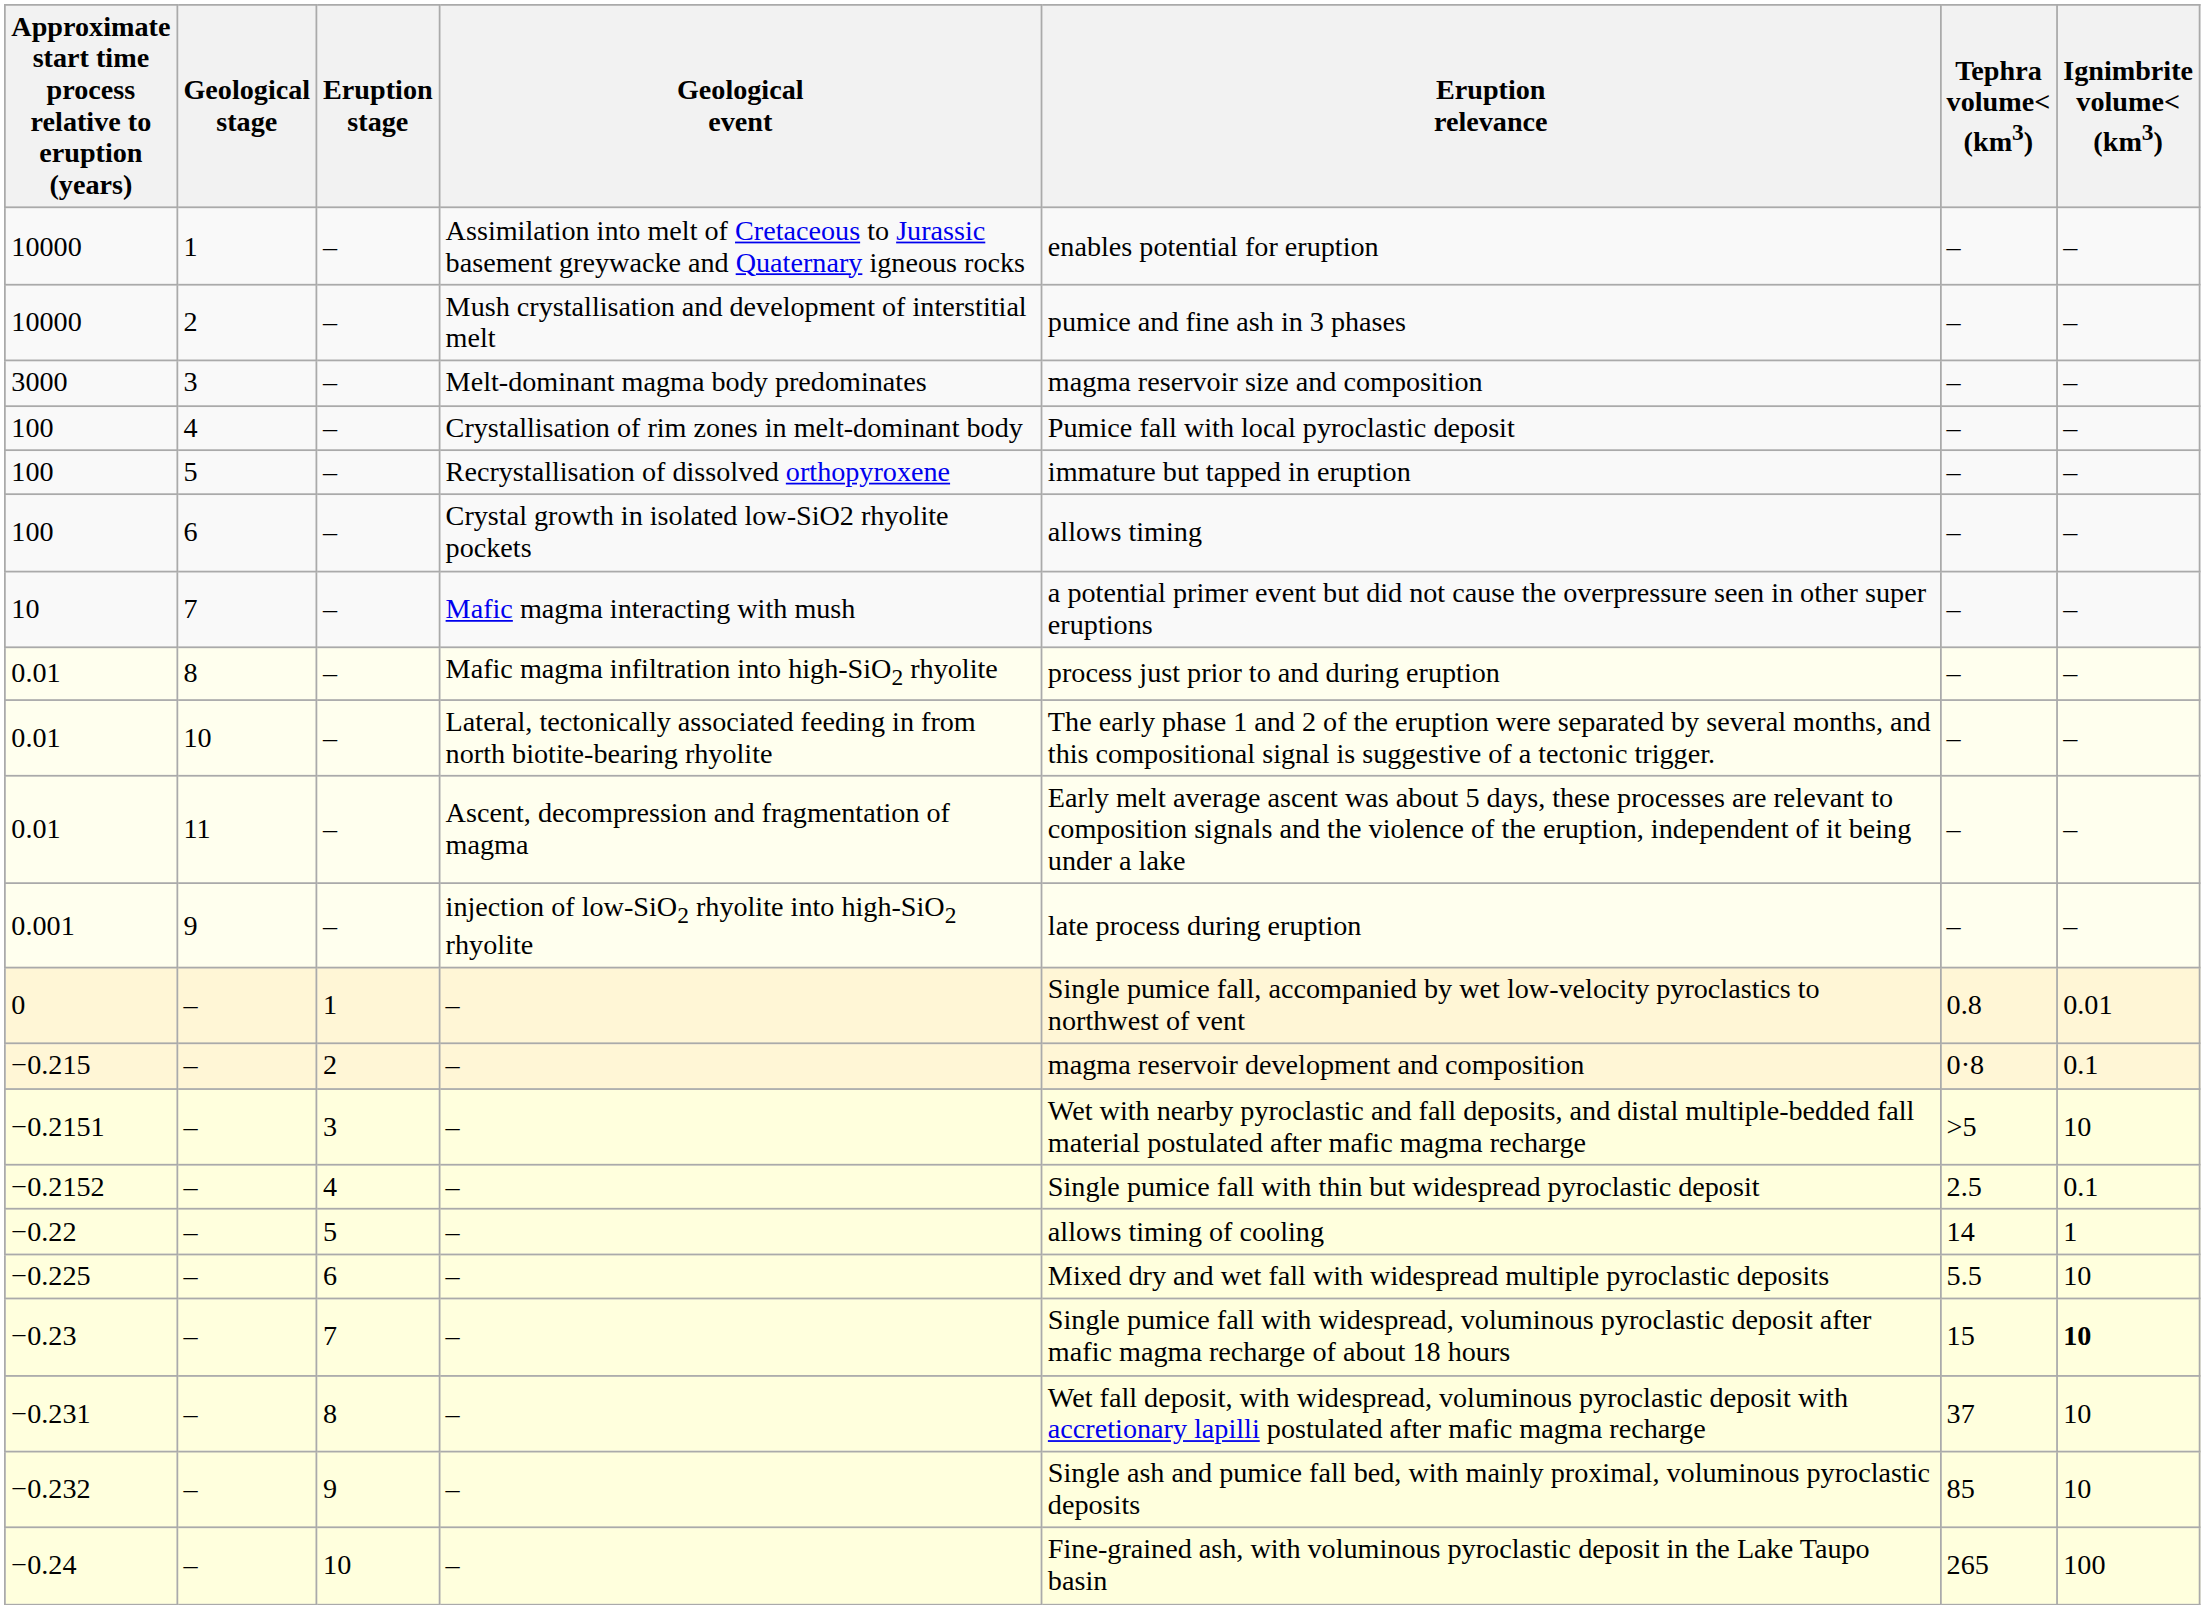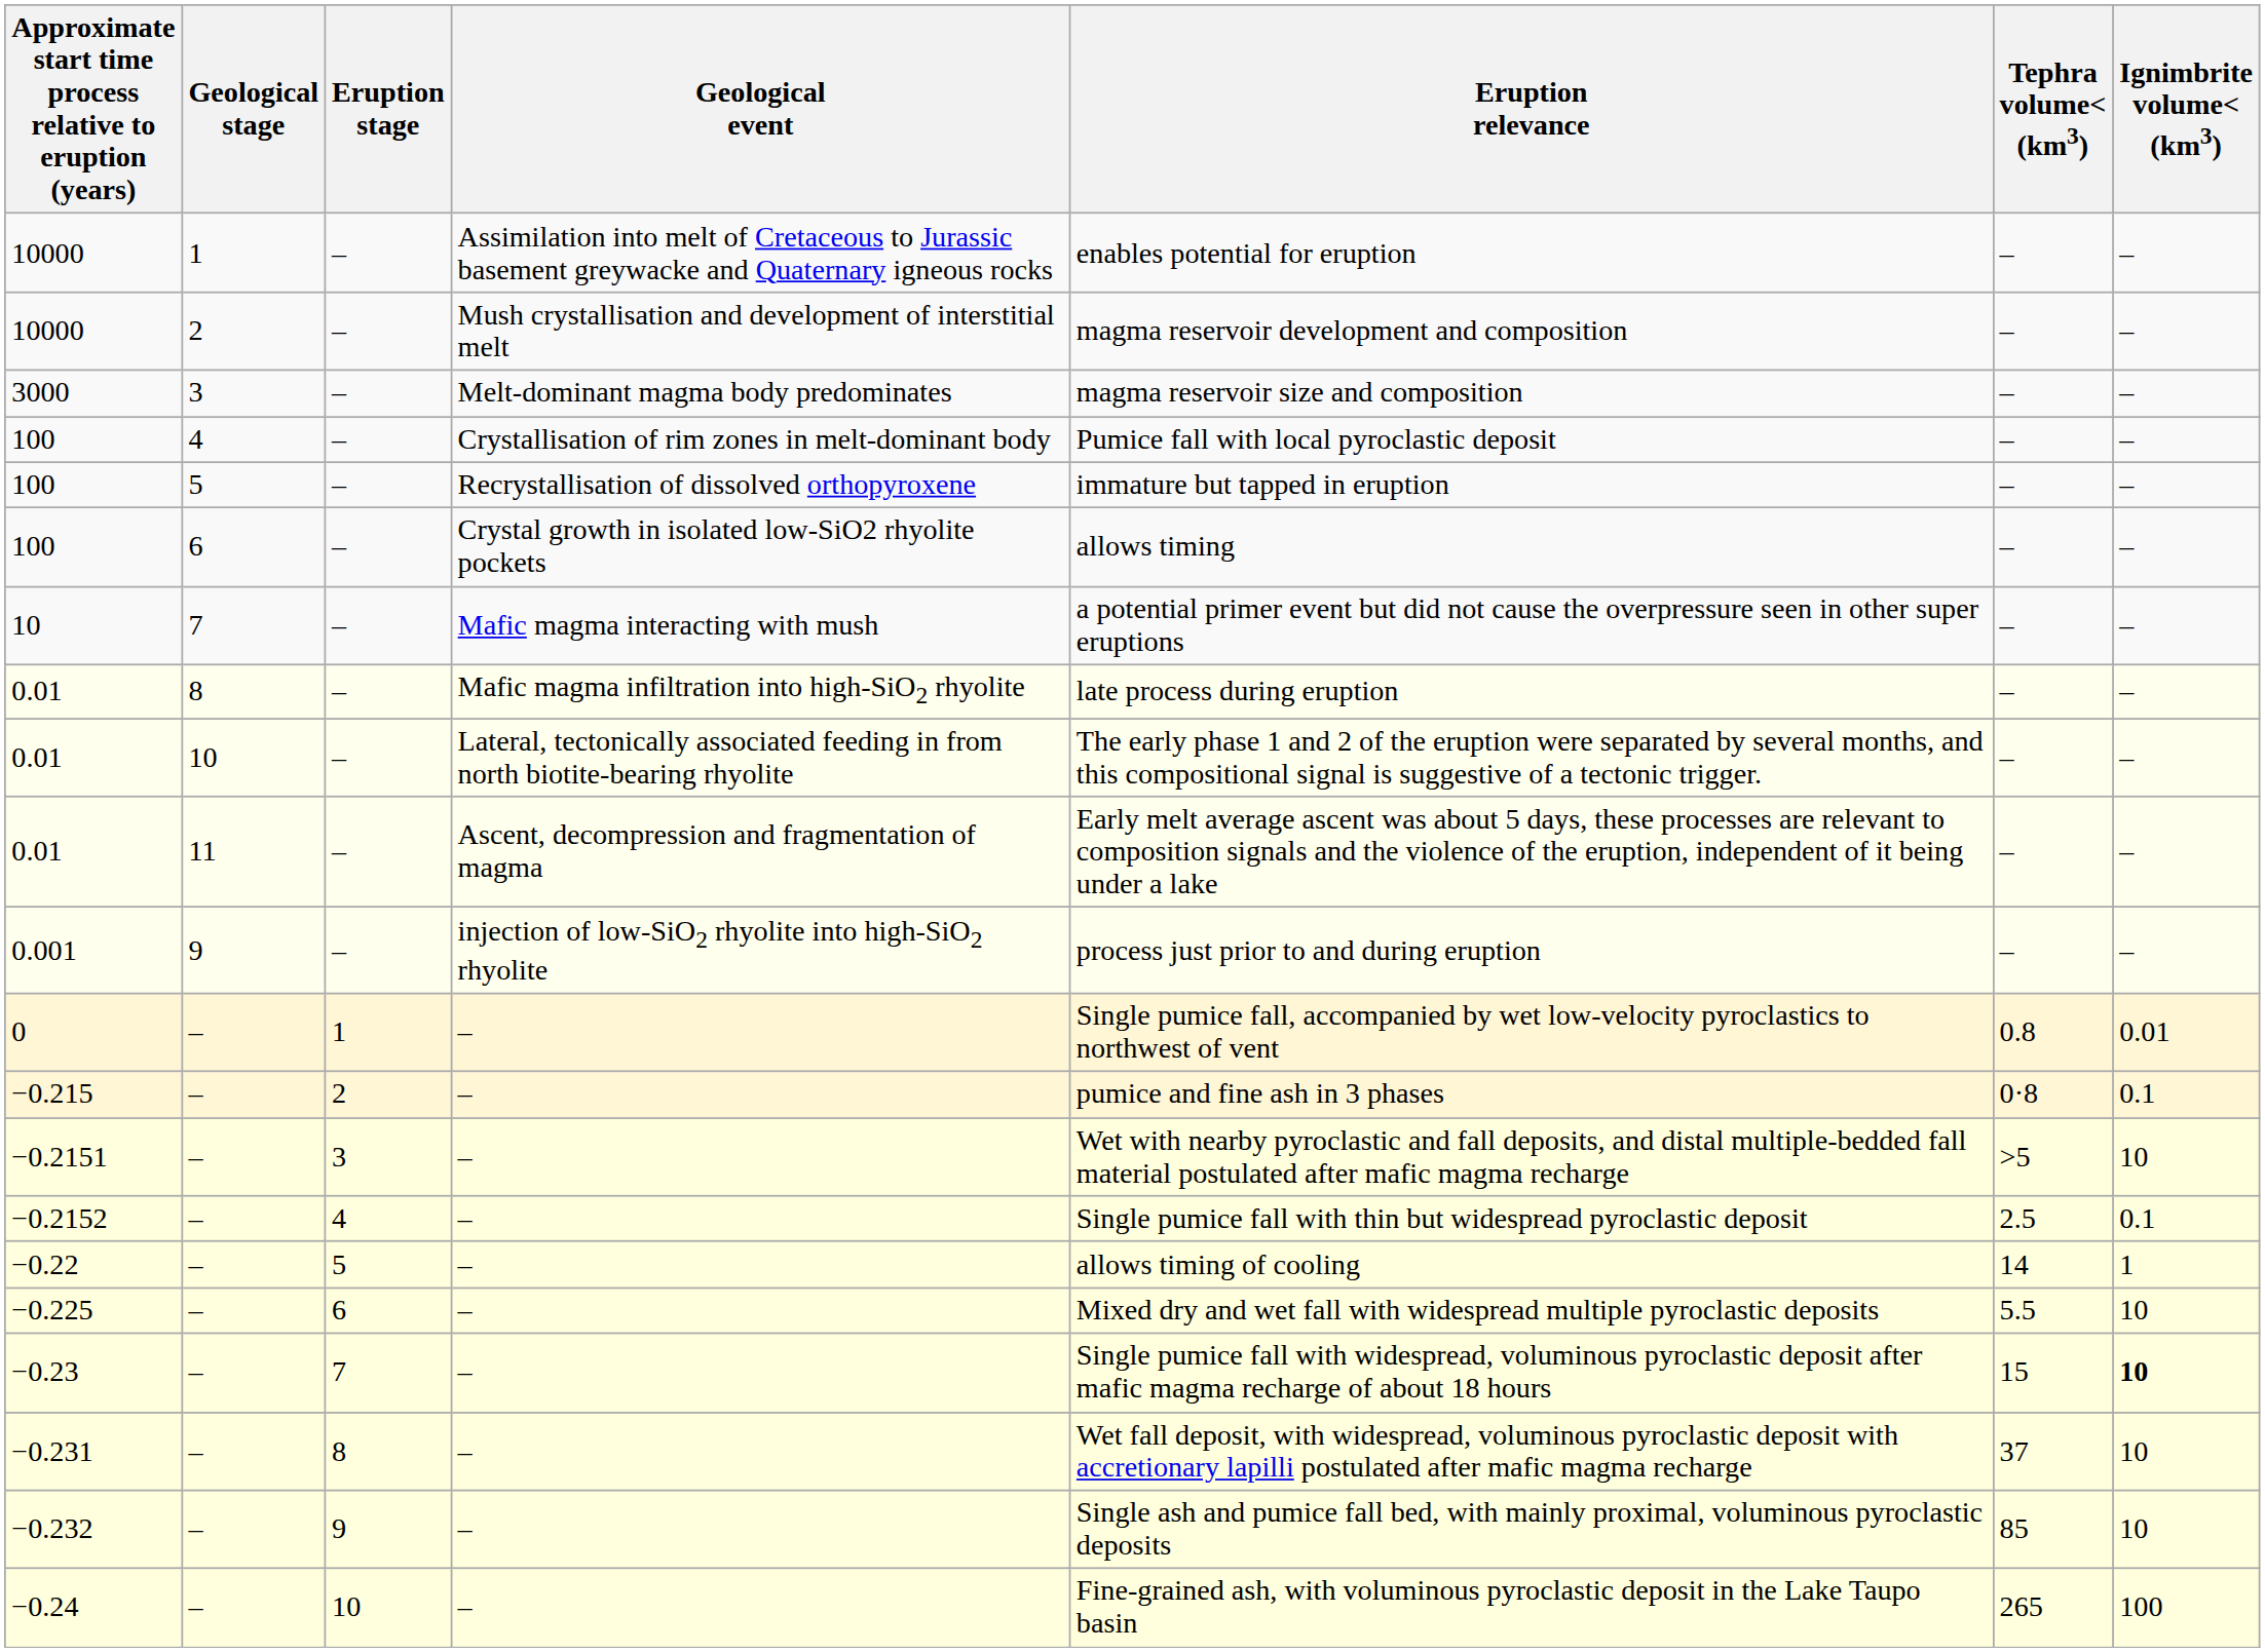 <table class="wikitable sortable">
 <tr>
 <th>Approximate<br>start time<br>process<br>relative to<br>eruption<br>(years)</th>
 <th>Geological<br>stage</th>
 <th>Eruption<br>stage</th>
 <th>Geological<br>event</th>
 <th>Eruption<br>relevance</th>
 <th>Tephra<br>volume<<br>(km<sup>3</sup>)</th>
 <th>Ignimbrite<br>volume<<br>(km<sup>3</sup>)</th>
 </tr>
 <tr>
 <td>10000</td>
 <td>1</td>
 <td>–</td>
 <td>Assimilation into melt of <a href='#'>Cretaceous</a> to <a href='#'>Jurassic</a> basement greywacke and <a href='#'>Quaternary</a> igneous rocks</td>
 <td>enables potential for eruption</td>
 <td>–</td>
 <td>–</td>
 </tr>
 <tr>
 <td>10000</td>
 <td>2</td>
 <td>–</td>
 <td>Mush crystallisation and development of interstitial melt</td>
-<td>pumice and fine ash in 3 phases</td>
+<td>magma reservoir development and composition</td>
 <td>–</td>
 <td>–</td>
 </tr>
 <tr>
 <td>3000</td>
 <td>3</td>
 <td>–</td>
 <td>Melt-dominant magma body predominates</td>
 <td>magma reservoir size and composition</td>
 <td>–</td>
 <td>–</td>
 </tr>
 <tr>
 <td>100</td>
 <td>4</td>
 <td>–</td>
 <td>Crystallisation of rim zones in melt-dominant body</td>
 <td>Pumice fall with local pyroclastic deposit</td>
 <td>–</td>
 <td>–</td>
 </tr>
 <tr>
 <td>100</td>
 <td>5</td>
 <td>–</td>
 <td>Recrystallisation of dissolved <a href='#'>orthopyroxene</a></td>
 <td>immature but tapped in eruption</td>
 <td>–</td>
 <td>–</td>
 </tr>
 <tr>
 <td>100</td>
 <td>6</td>
 <td>–</td>
 <td>Crystal growth in isolated low-SiO2 rhyolite pockets</td>
 <td>allows timing</td>
 <td>–</td>
 <td>–</td>
 </tr>
 <tr>
 <td>10</td>
 <td>7</td>
 <td>–</td>
 <td><a href='#'>Mafic</a> magma interacting with mush</td>
 <td>a potential primer event but did not cause the overpressure seen in other super eruptions</td>
 <td>–</td>
 <td>–</td>
 </tr>
 <tr style="background: #ffffee;">
 <td>0.01</td>
 <td>8</td>
 <td>–</td>
 <td>Mafic magma infiltration into high-SiO<sub>2</sub> rhyolite</td>
-<td>process just prior to and during eruption</td>
+<td>late process during eruption</td>
 <td>–</td>
 <td>–</td>
 </tr>
 <tr style="background: #ffffee;">
 <td>0.01</td>
 <td>10</td>
 <td>–</td>
 <td>Lateral, tectonically associated feeding in from north biotite-bearing rhyolite</td>
 <td>The early phase 1 and 2 of the eruption were separated by several months, and this compositional signal is suggestive of a tectonic trigger.</td>
 <td>–</td>
 <td>–</td>
 </tr>
 <tr style="background: #ffffee;">
 <td>0.01</td>
 <td>11</td>
 <td>–</td>
 <td>Ascent, decompression and fragmentation of magma</td>
 <td>Early melt average ascent was about 5 days, these processes are relevant to composition signals and the violence of the eruption, independent of it being under a lake</td>
 <td>–</td>
 <td>–</td>
 </tr>
 <tr style="background: #ffffee;">
 <td>0.001</td>
 <td>9</td>
 <td>–</td>
 <td>injection of low-SiO<sub>2</sub> rhyolite into high-SiO<sub>2</sub> rhyolite</td>
-<td>late process during eruption</td>
+<td>process just prior to and during eruption</td>
 <td>–</td>
 <td>–</td>
 </tr>
 <tr style="background: #fff6d6;">
 <td>0</td>
 <td>–</td>
 <td>1</td>
 <td>–</td>
 <td>Single pumice fall, accompanied by wet low-velocity pyroclastics to northwest of vent</td>
 <td>0.8</td>
 <td>0.01</td>
 </tr>
 <tr style="background: #fff6d6;">
 <td>−0.215</td>
 <td>–</td>
 <td>2</td>
 <td>–</td>
-<td>magma reservoir development and composition</td>
+<td>pumice and fine ash in 3 phases</td>
 <td>0·8</td>
 <td>0.1</td>
 </tr>
 <tr style="background: #ffffdd;">
 <td>−0.2151</td>
 <td>–</td>
 <td>3</td>
 <td>–</td>
 <td>Wet with nearby pyroclastic and fall deposits, and distal multiple-bedded fall material postulated after mafic magma recharge</td>
 <td>>5</td>
 <td>10</td>
 </tr>
 <tr style="background: #ffffdd;">
 <td>−0.2152</td>
 <td>–</td>
 <td>4</td>
 <td>–</td>
 <td>Single pumice fall with thin but widespread pyroclastic deposit</td>
 <td>2.5</td>
 <td>0.1</td>
 </tr>
 <tr style="background: #ffffdd;">
 <td>−0.22</td>
 <td>–</td>
 <td>5</td>
 <td>–</td>
 <td>allows timing of cooling</td>
 <td>14</td>
 <td>1</td>
 </tr>
 <tr style="background: #ffffdd;">
 <td>−0.225</td>
 <td>–</td>
 <td>6</td>
 <td>–</td>
 <td>Mixed dry and wet fall with widespread multiple pyroclastic deposits</td>
 <td>5.5</td>
 <td>10</td>
 </tr>
 <tr style="background: #ffffdd;">
 <td>−0.23</td>
 <td>–</td>
 <td>7</td>
 <td>–</td>
 <td>Single pumice fall with widespread, voluminous pyroclastic deposit after mafic magma recharge of about 18 hours</td>
 <td>15</td>
 <td><strong>10</strong></td>
 </tr>
 <tr style="background: #ffffdd;">
 <td>−0.231</td>
 <td>–</td>
 <td>8</td>
 <td>–</td>
 <td>Wet fall deposit, with widespread, voluminous pyroclastic deposit with <a href='#'>accretionary lapilli</a> postulated after mafic magma recharge</td>
 <td>37</td>
 <td>10</td>
 </tr>
 <tr style="background: #ffffdd;">
 <td>−0.232</td>
 <td>–</td>
 <td>9</td>
 <td>–</td>
 <td>Single ash and pumice fall bed, with mainly proximal, voluminous pyroclastic deposits</td>
 <td>85</td>
 <td>10</td>
 </tr>
 <tr style="background: #ffffdd;">
 <td>−0.24</td>
 <td>–</td>
 <td>10</td>
 <td>–</td>
 <td>Fine-grained ash, with voluminous pyroclastic deposit in the Lake Taupo basin</td>
 <td>265</td>
 <td>100</td>
 </tr>
 </table>
